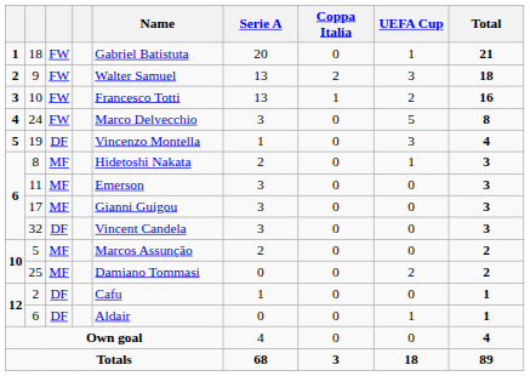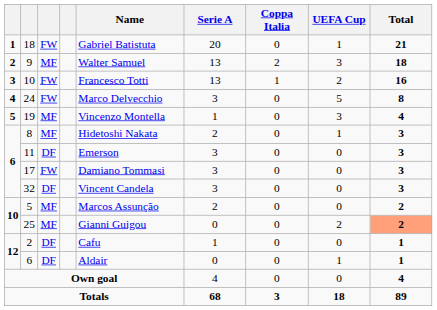 <table class="wikitable" style="text-align:center">
 <tr>
 <th width=15></th>
 <th width=15></th>
 <th width=15></th>
 <th width=15></th>
 <th width=145>Name</th>
 <th width=80><a href='#'>Serie A</a></th>
 <th width=80><a href='#'>Coppa Italia</a></th>
 <th width=80><a href='#'>UEFA Cup</a></th>
 <th width=80>Total</th>
 </tr>
 <tr>
 <td><strong>1</strong></td>
 <td>18</td>
 <td><a href='#'>FW</a></td>
 <td></td>
 <td align=left><a href='#'>Gabriel Batistuta</a></td>
 <td>20</td>
 <td>0</td>
 <td>1</td>
 <td><strong>21</strong></td>
 </tr>
 <tr>
 <td><strong>2</strong></td>
 <td>9</td>
-<td><a href='#'>FW</a></td>
+<td><a href='#'>MF</a></td>
 <td></td>
 <td align=left><a href='#'>Walter Samuel</a></td>
 <td>13</td>
 <td>2</td>
 <td>3</td>
 <td><strong>18</strong></td>
 </tr>
 <tr>
 <td><strong>3</strong></td>
 <td>10</td>
 <td><a href='#'>FW</a></td>
 <td></td>
 <td align=left><a href='#'>Francesco Totti</a></td>
 <td>13</td>
 <td>1</td>
 <td>2</td>
 <td><strong>16</strong></td>
 </tr>
 <tr>
 <td><strong>4</strong></td>
 <td>24</td>
 <td><a href='#'>FW</a></td>
 <td></td>
 <td align=left><a href='#'>Marco Delvecchio</a></td>
 <td>3</td>
 <td>0</td>
 <td>5</td>
 <td><strong>8</strong></td>
 </tr>
 <tr>
 <td><strong>5</strong></td>
 <td>19</td>
-<td><a href='#'>DF</a></td>
+<td><a href='#'>MF</a></td>
 <td></td>
 <td align=left><a href='#'>Vincenzo Montella</a></td>
 <td>1</td>
 <td>0</td>
 <td>3</td>
 <td><strong>4</strong></td>
 </tr>
 <tr>
 <td rowspan=4><strong>6</strong></td>
 <td>8</td>
 <td><a href='#'>MF</a></td>
 <td></td>
 <td align=left><a href='#'>Hidetoshi Nakata</a></td>
 <td>2</td>
 <td>0</td>
 <td>1</td>
 <td><strong>3</strong></td>
 </tr>
 <tr>
 <td>11</td>
-<td><a href='#'>MF</a></td>
+<td><a href='#'>DF</a></td>
 <td></td>
 <td align=left><a href='#'>Emerson</a></td>
 <td>3</td>
 <td>0</td>
 <td>0</td>
 <td><strong>3</strong></td>
 </tr>
 <tr>
 <td>17</td>
-<td><a href='#'>MF</a></td>
+<td><a href='#'>FW</a></td>
 <td></td>
-<td align=left><a href='#'>Gianni Guigou</a></td>
+<td align=left><a href='#'>Damiano Tommasi</a></td>
 <td>3</td>
 <td>0</td>
 <td>0</td>
 <td><strong>3</strong></td>
 </tr>
 <tr>
 <td>32</td>
 <td><a href='#'>DF</a></td>
 <td></td>
 <td align=left><a href='#'>Vincent Candela</a></td>
 <td>3</td>
 <td>0</td>
 <td>0</td>
 <td><strong>3</strong></td>
 </tr>
 <tr>
 <td rowspan=2><strong>10</strong></td>
 <td>5</td>
 <td><a href='#'>MF</a></td>
 <td></td>
 <td align=left><a href='#'>Marcos Assunção</a></td>
 <td>2</td>
 <td>0</td>
 <td>0</td>
 <td><strong>2</strong></td>
 </tr>
 <tr>
 <td>25</td>
 <td><a href='#'>MF</a></td>
 <td></td>
-<td align=left><a href='#'>Damiano Tommasi</a></td>
+<td align=left><a href='#'>Gianni Guigou</a></td>
 <td>0</td>
 <td>0</td>
 <td>2</td>
-<td><strong>2</strong></td>
+<td style="background: lightsalmon;"><strong>2</strong></td>
 </tr>
 <tr>
 <td rowspan=2><strong>12</strong></td>
 <td>2</td>
 <td><a href='#'>DF</a></td>
 <td></td>
 <td align=left><a href='#'>Cafu</a></td>
 <td>1</td>
 <td>0</td>
 <td>0</td>
 <td><strong>1</strong></td>
 </tr>
 <tr>
 <td>6</td>
 <td><a href='#'>DF</a></td>
 <td></td>
 <td align=left><a href='#'>Aldair</a></td>
 <td>0</td>
 <td>0</td>
 <td>1</td>
 <td><strong>1</strong></td>
 </tr>
 <tr>
 <td colspan=5><strong>Own goal</strong></td>
 <td>4</td>
 <td>0</td>
 <td>0</td>
 <td><strong>4</strong></td>
 </tr>
 <tr>
 <td colspan=5><strong>Totals</strong></td>
 <td><strong>68</strong></td>
 <td><strong>3</strong></td>
 <td><strong>18</strong></td>
 <td><strong>89</strong></td>
 </tr>
 </table>
